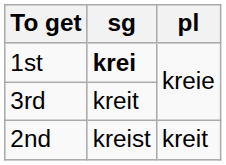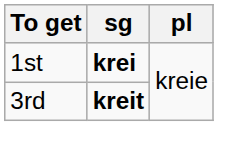 <table class="wikitable">
 <tr>
 <th>To get</th>
 <th>sg</th>
 <th>pl</th>
 </tr>
 <tr>
 <td>1st</td>
 <td><strong>krei</strong></td>
 <td rowspan="2">kreie</td>
 </tr>
 <tr>
 <td>3rd</td>
-<td>kreit</td>
-</tr>
-<tr>
-<td>2nd</td>
-<td>kreist</td>
-<td>kreit</td>
+<td><strong>kreit</strong></td>
 </tr>
 </table>
